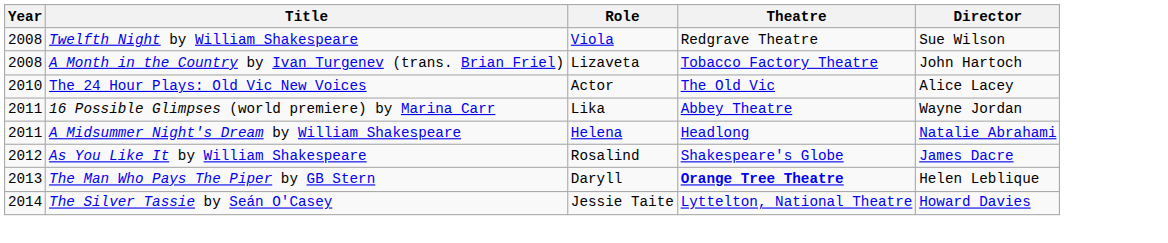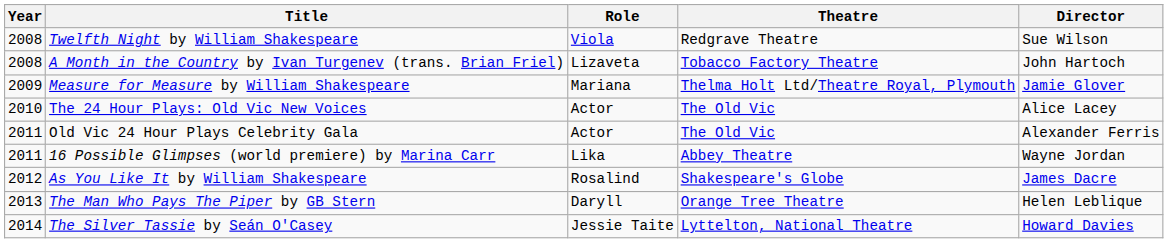 <table class="wikitable">
 <tr>
 <th>Year</th>
 <th>Title</th>
 <th>Role</th>
 <th>Theatre</th>
 <th>Director</th>
 </tr>
 <tr>
 <td>2008</td>
 <td><em><a href='#'>Twelfth Night</a></em> by <a href='#'>William Shakespeare</a></td>
 <td><a href='#'>Viola</a></td>
 <td>Redgrave Theatre</td>
 <td>Sue Wilson</td>
 </tr>
 <tr>
 <td>2008</td>
 <td><em><a href='#'>A Month in the Country</a></em> by <a href='#'>Ivan Turgenev</a> (trans. <a href='#'>Brian Friel</a>)</td>
 <td>Lizaveta</td>
 <td><a href='#'>Tobacco Factory Theatre</a></td>
 <td>John Hartoch</td>
 </tr>
 <tr>
+<td>2009</td>
+<td><em><a href='#'>Measure for Measure</a></em> by <a href='#'>William Shakespeare</a></td>
+<td>Mariana</td>
+<td><a href='#'>Thelma Holt</a> Ltd/<a href='#'>Theatre Royal, Plymouth</a></td>
+<td><a href='#'>Jamie Glover</a></td>
+</tr>
+<tr>
 <td>2010</td>
 <td><a href='#'>The 24 Hour Plays: Old Vic New Voices</a></td>
 <td>Actor</td>
 <td><a href='#'>The Old Vic</a></td>
 <td>Alice Lacey</td>
 </tr>
 <tr>
 <td>2011</td>
+<td>Old Vic 24 Hour Plays Celebrity Gala</td>
+<td>Actor</td>
+<td><a href='#'>The Old Vic</a></td>
+<td>Alexander Ferris</td>
+</tr>
+<tr>
+<td>2011</td>
 <td><em>16 Possible Glimpses</em> (world premiere) by <a href='#'>Marina Carr</a></td>
 <td>Lika</td>
 <td><a href='#'>Abbey Theatre</a></td>
 <td>Wayne Jordan</td>
-</tr>
-<tr>
-<td>2011</td>
-<td><em><a href='#'>A Midsummer Night's Dream</a></em> by <a href='#'>William Shakespeare</a></td>
-<td><a href='#'>Helena</a></td>
-<td><a href='#'>Headlong</a></td>
-<td><a href='#'>Natalie Abrahami</a></td>
 </tr>
 <tr>
 <td>2012</td>
 <td><em><a href='#'>As You Like It</a></em> by <a href='#'>William Shakespeare</a></td>
 <td>Rosalind</td>
 <td><a href='#'>Shakespeare's Globe</a></td>
 <td><a href='#'>James Dacre</a></td>
 </tr>
 <tr>
 <td>2013</td>
 <td><em><a href='#'>The Man Who Pays The Piper</a></em> by <a href='#'>GB Stern</a></td>
 <td>Daryll</td>
-<td><strong><a href='#'>Orange Tree Theatre</a></strong></td>
+<td><a href='#'>Orange Tree Theatre</a></td>
 <td>Helen Leblique</td>
 </tr>
 <tr>
 <td>2014</td>
 <td><em><a href='#'>The Silver Tassie</a></em> by <a href='#'>Seán O'Casey</a></td>
 <td>Jessie Taite</td>
 <td><a href='#'>Lyttelton, National Theatre</a></td>
 <td><a href='#'>Howard Davies</a></td>
 </tr>
 </table>
